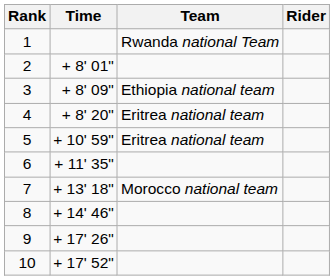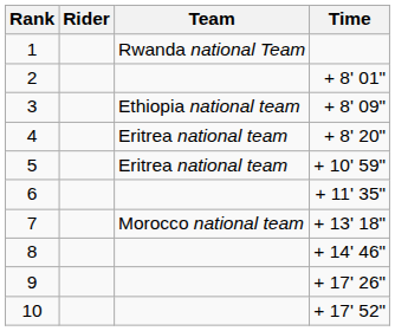 <table class="wikitable">
 <tr>
 <th scope="col">Rank</th>
+<th scope="col">Rider</th>
+<th scope="col">Team</th>
 <th scope="col">Time</th>
-<th scope="col">Team</th>
-<th scope="col">Rider</th>
 </tr>
 <tr>
 <td style="text-align:center;">1</td>
+<td> </td>
+<td>Rwanda <em>national Team</em></td>
 <td style="text-align:right;"></td>
-<td>Rwanda <em>national Team</em></td>
-<td> </td>
 </tr>
 <tr>
 <td style="text-align:center;">2</td>
-<td style="text-align:right;">+ 8' 01"</td>
 <td></td>
 <td></td>
+<td style="text-align:right;">+ 8' 01"</td>
 </tr>
 <tr>
 <td style="text-align:center;">3</td>
+<td></td>
+<td>Ethiopia <em>national team</em></td>
 <td style="text-align:right;">+ 8' 09"</td>
-<td>Ethiopia <em>national team</em></td>
-<td></td>
 </tr>
 <tr>
 <td style="text-align:center;">4</td>
+<td></td>
+<td>Eritrea <em>national team</em></td>
 <td style="text-align:right;">+ 8' 20"</td>
-<td>Eritrea <em>national team</em></td>
-<td></td>
 </tr>
 <tr>
 <td style="text-align:center;">5</td>
+<td></td>
+<td>Eritrea <em>national team</em></td>
 <td style="text-align:right;">+ 10' 59"</td>
-<td>Eritrea <em>national team</em></td>
-<td></td>
 </tr>
 <tr>
 <td style="text-align:center;">6</td>
-<td style="text-align:right;">+ 11' 35"</td>
 <td></td>
 <td></td>
+<td style="text-align:right;">+ 11' 35"</td>
 </tr>
 <tr>
 <td style="text-align:center;">7</td>
+<td></td>
+<td>Morocco <em>national team</em></td>
 <td style="text-align:right;">+ 13' 18"</td>
-<td>Morocco <em>national team</em></td>
-<td></td>
 </tr>
 <tr>
 <td style="text-align:center;">8</td>
-<td style="text-align:right;">+ 14' 46"</td>
 <td></td>
 <td></td>
+<td style="text-align:right;">+ 14' 46"</td>
 </tr>
 <tr>
 <td style="text-align:center;">9</td>
-<td style="text-align:right;">+ 17' 26"</td>
 <td></td>
 <td></td>
+<td style="text-align:right;">+ 17' 26"</td>
 </tr>
 <tr>
 <td style="text-align:center;">10</td>
-<td style="text-align:right;">+ 17' 52"</td>
 <td></td>
 <td></td>
+<td style="text-align:right;">+ 17' 52"</td>
 </tr>
 </table>
